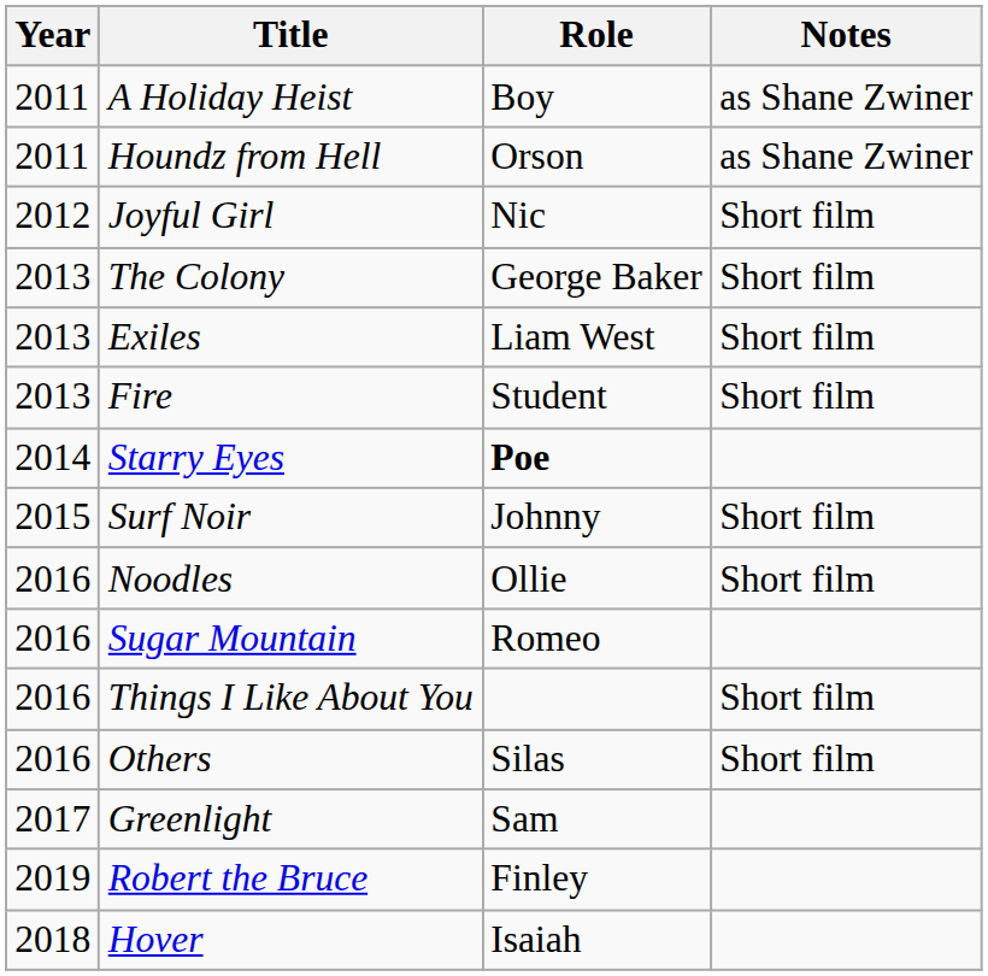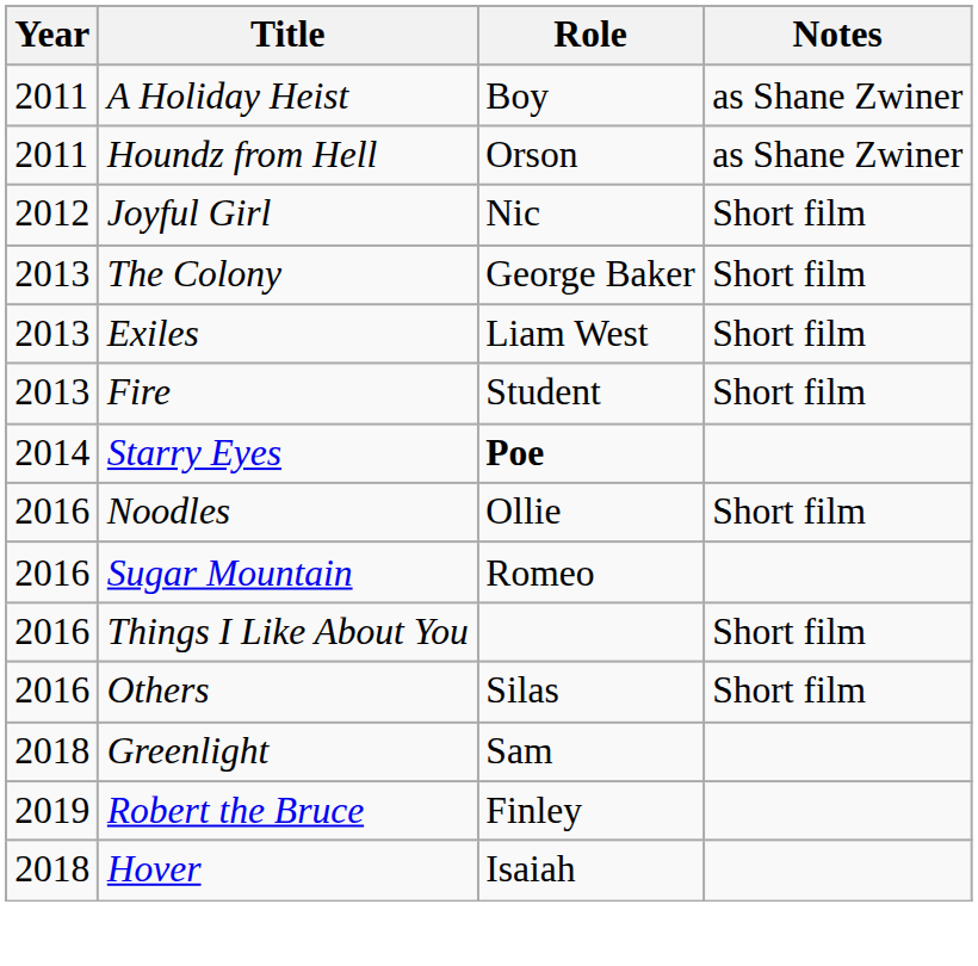 <table class="wikitable">
 <tr>
 <th>Year</th>
 <th>Title</th>
 <th>Role</th>
 <th>Notes</th>
 </tr>
 <tr>
 <td>2011</td>
 <td><em>A Holiday Heist</em></td>
 <td>Boy</td>
 <td>as Shane Zwiner</td>
 </tr>
 <tr>
 <td>2011</td>
 <td><em>Houndz from Hell</em></td>
 <td>Orson</td>
 <td>as Shane Zwiner</td>
 </tr>
 <tr>
 <td>2012</td>
 <td><em>Joyful Girl</em></td>
 <td>Nic</td>
 <td>Short film</td>
 </tr>
 <tr>
 <td>2013</td>
 <td><em>The Colony</em></td>
 <td>George Baker</td>
 <td>Short film</td>
 </tr>
 <tr>
 <td>2013</td>
 <td><em>Exiles</em></td>
 <td>Liam West</td>
 <td>Short film</td>
 </tr>
 <tr>
 <td>2013</td>
 <td><em>Fire</em></td>
 <td>Student</td>
 <td>Short film</td>
 </tr>
 <tr>
 <td>2014</td>
 <td><em><a href='#'>Starry Eyes</a></em></td>
 <td><strong>Poe</strong></td>
 <td></td>
 </tr>
 <tr>
-<td>2015</td>
-<td><em>Surf Noir</em></td>
-<td>Johnny</td>
-<td>Short film</td>
-</tr>
-<tr>
 <td>2016</td>
 <td><em>Noodles</em></td>
 <td>Ollie</td>
 <td>Short film</td>
 </tr>
 <tr>
 <td>2016</td>
 <td><em><a href='#'>Sugar Mountain</a></em></td>
 <td>Romeo</td>
 <td></td>
 </tr>
 <tr>
 <td>2016</td>
 <td><em>Things I Like About You</em></td>
 <td></td>
 <td>Short film</td>
 </tr>
 <tr>
 <td>2016</td>
 <td><em>Others</em></td>
 <td>Silas</td>
 <td>Short film</td>
 </tr>
 <tr>
-<td>2017</td>
+<td>2018</td>
 <td><em>Greenlight</em></td>
 <td>Sam</td>
 <td></td>
 </tr>
 <tr>
 <td>2019</td>
 <td><em><a href='#'>Robert the Bruce</a></em></td>
 <td>Finley</td>
 <td></td>
 </tr>
 <tr>
 <td>2018</td>
 <td><em><a href='#'>Hover</a></em></td>
 <td>Isaiah</td>
 </tr>
 </table>
